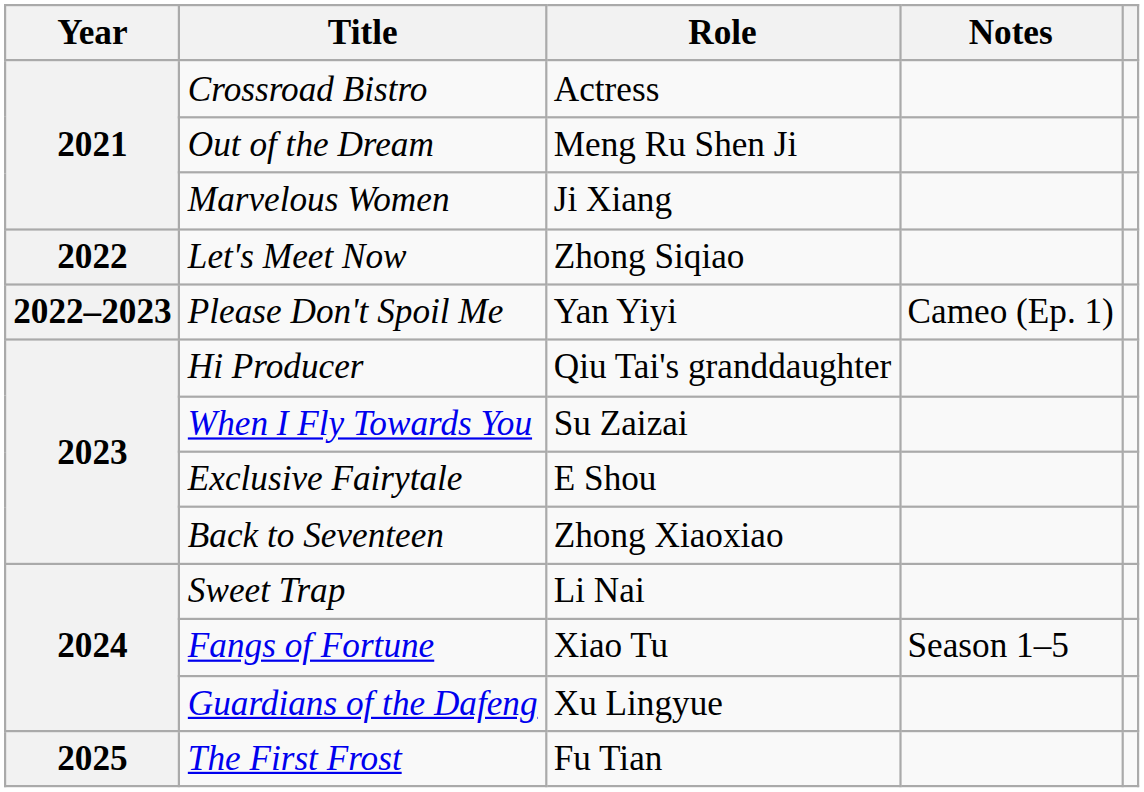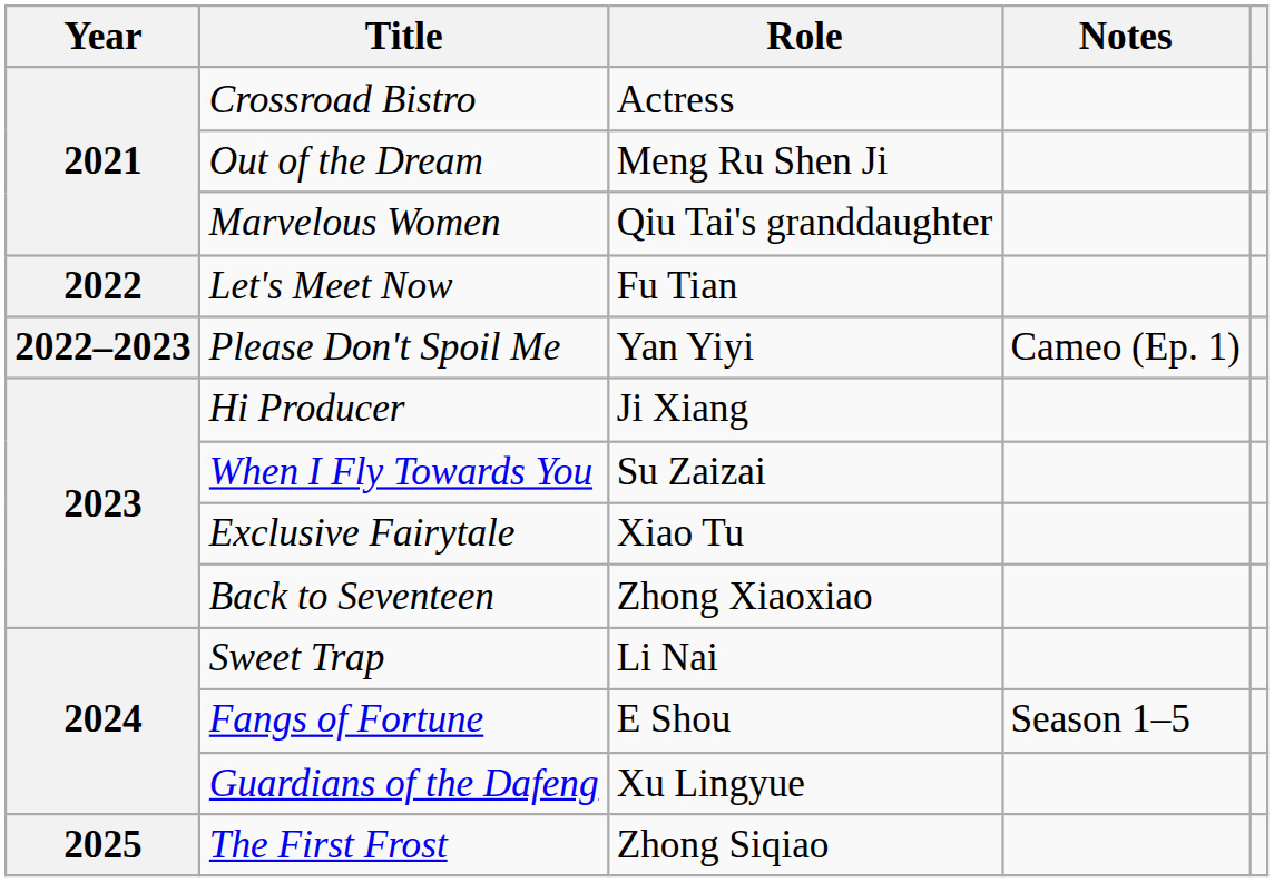 <table class="wikitable sortable plainrowheaders">
 <tr>
 <th scope="col">Year</th>
 <th scope="col">Title</th>
 <th scope="col">Role</th>
 <th scope="col">Notes</th>
 <th scope="col"></th>
 </tr>
 <tr>
 <th scope="row" rowspan="3">2021</th>
 <td><em>Crossroad Bistro</em></td>
 <td>Actress</td>
 <td></td>
 <td></td>
 </tr>
 <tr>
 <td><em>Out of the Dream</em></td>
 <td>Meng Ru Shen Ji</td>
 <td></td>
 <td></td>
 </tr>
 <tr>
 <td><em>Marvelous Women</em></td>
-<td>Ji Xiang</td>
+<td>Qiu Tai's granddaughter</td>
 <td></td>
 <td></td>
 </tr>
 <tr>
 <th scope="row">2022</th>
 <td><em>Let's Meet Now</em></td>
-<td>Zhong Siqiao</td>
+<td>Fu Tian</td>
 <td></td>
 <td></td>
 </tr>
 <tr>
 <th scope="row">2022–2023</th>
 <td><em>Please Don't Spoil Me</em></td>
 <td>Yan Yiyi</td>
 <td>Cameo (Ep. 1)</td>
 <td></td>
 </tr>
 <tr>
 <th scope="row" rowspan="4">2023</th>
 <td><em>Hi Producer</em></td>
-<td>Qiu Tai's granddaughter</td>
+<td>Ji Xiang</td>
 <td></td>
 <td></td>
 </tr>
 <tr>
 <td><em><a href='#'>When I Fly Towards You</a></em></td>
 <td>Su Zaizai</td>
 <td></td>
 <td></td>
 </tr>
 <tr>
 <td><em>Exclusive Fairytale</em></td>
-<td>E Shou</td>
+<td>Xiao Tu</td>
 <td></td>
 <td></td>
 </tr>
 <tr>
 <td><em>Back to Seventeen</em></td>
 <td>Zhong Xiaoxiao</td>
 <td></td>
 <td></td>
 </tr>
 <tr>
 <th rowspan="3" scope="row">2024</th>
 <td><em>Sweet Trap</em></td>
 <td>Li Nai</td>
 <td></td>
 <td></td>
 </tr>
 <tr>
 <td><em><a href='#'>Fangs of Fortune</a></em></td>
-<td>Xiao Tu</td>
+<td>E Shou</td>
 <td>Season 1–5</td>
 <td></td>
 </tr>
 <tr>
 <td><em><a href='#'>Guardians of the Dafeng</a></em></td>
 <td>Xu Lingyue</td>
 <td></td>
 <td></td>
 </tr>
 <tr>
 <th scope="row">2025</th>
 <td><em><a href='#'>The First Frost</a></em></td>
-<td>Fu Tian</td>
+<td>Zhong Siqiao</td>
 <td></td>
 <td></td>
 </tr>
 </table>
